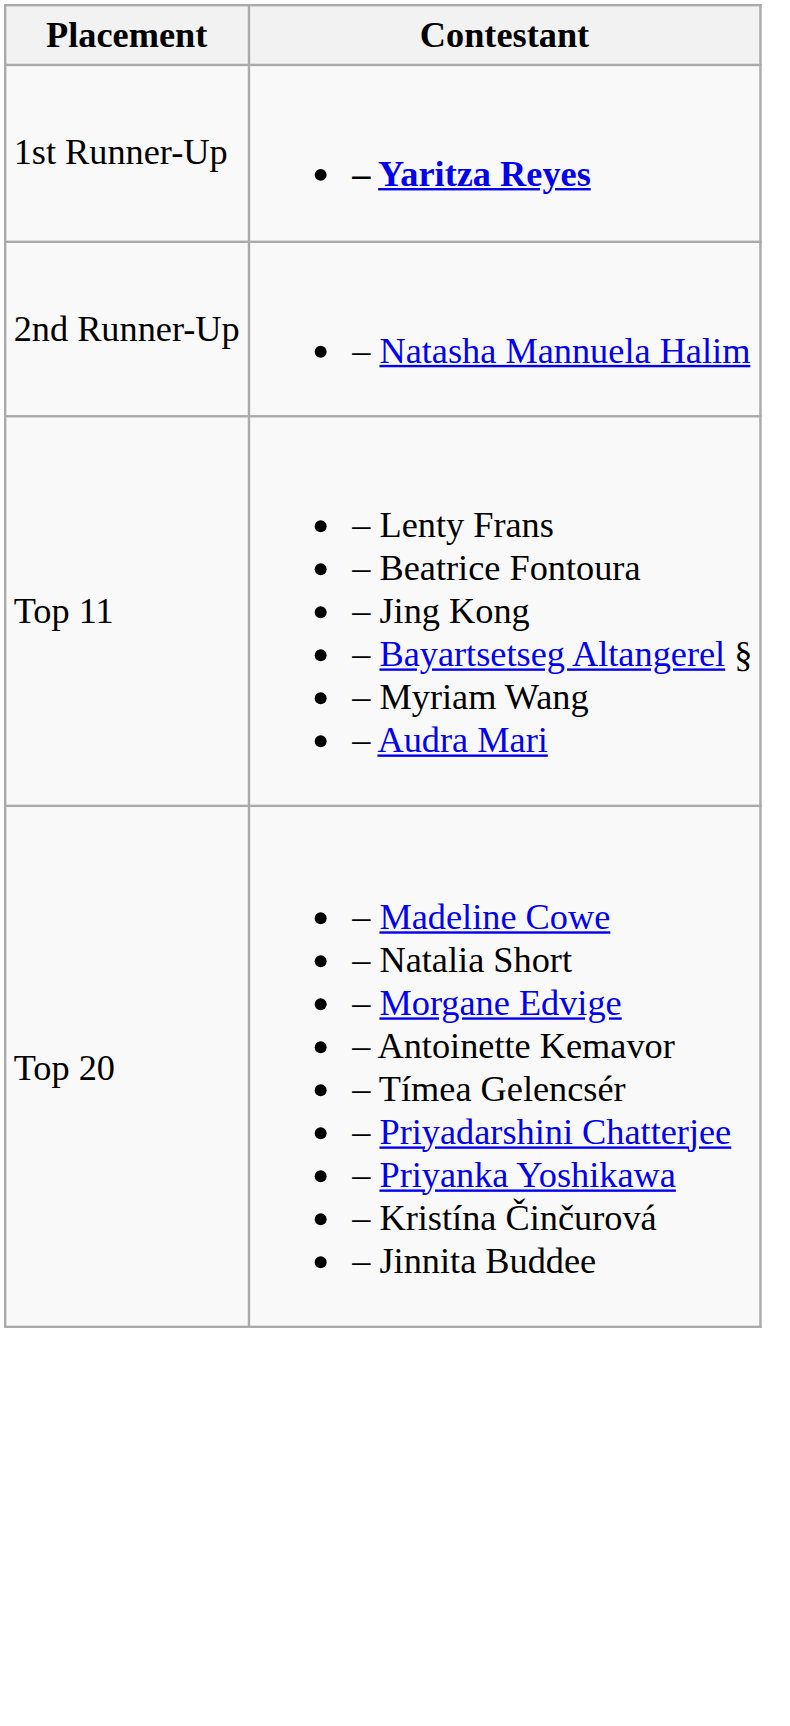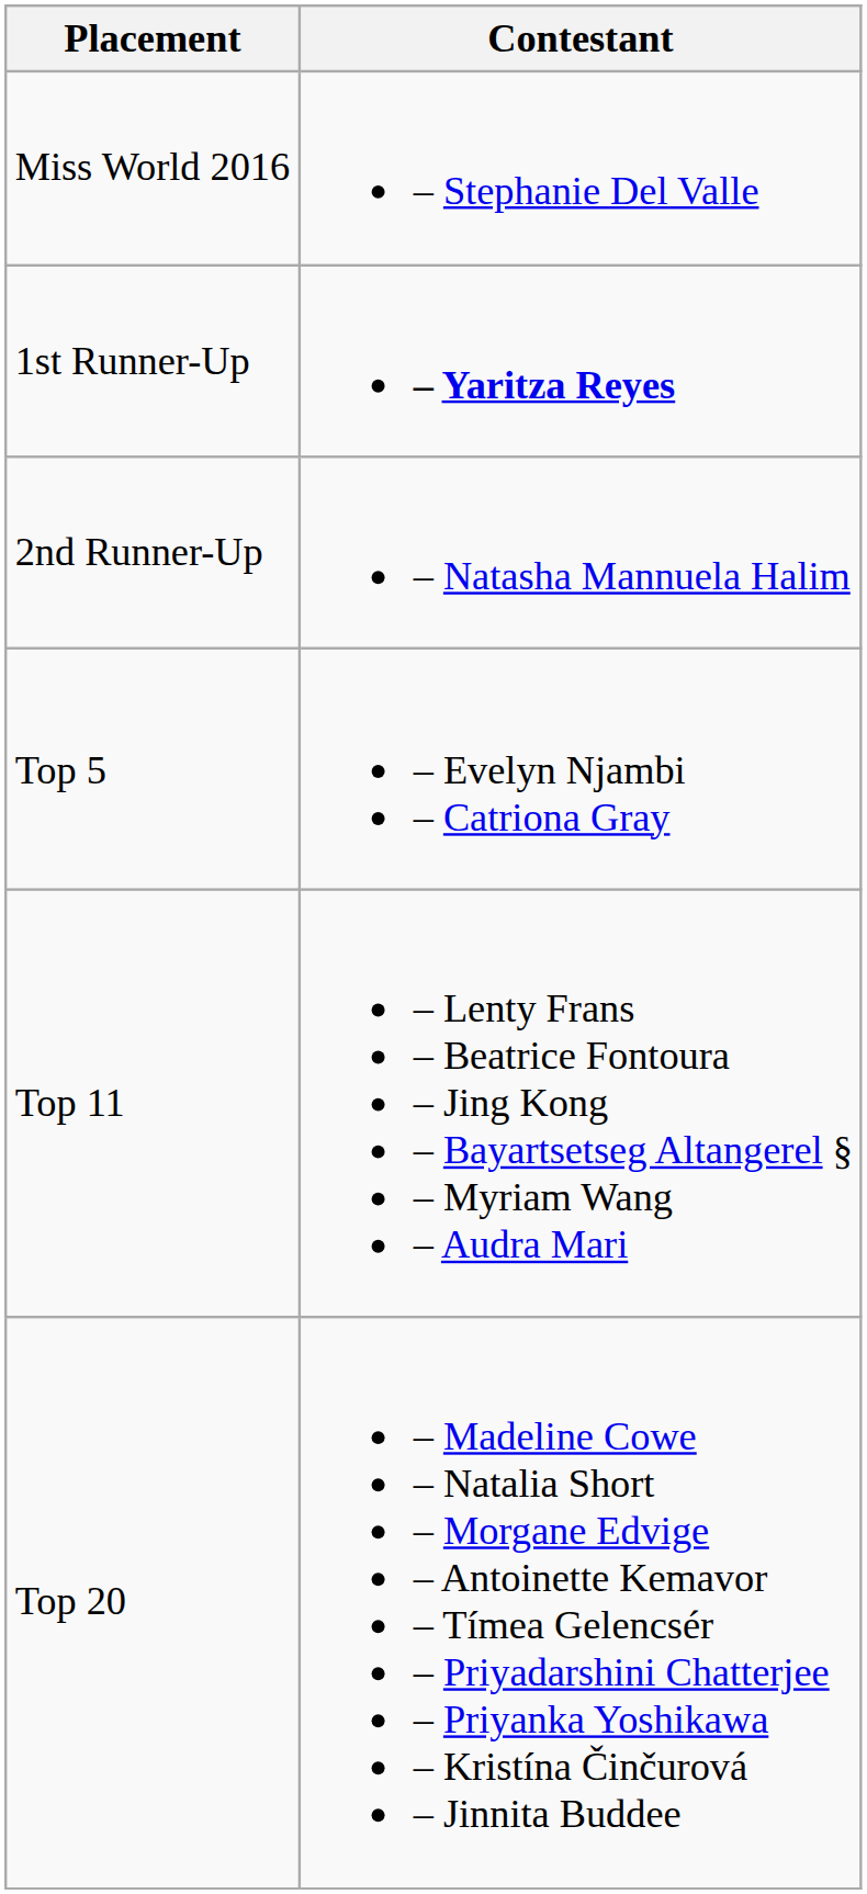 <table class="wikitable sortable" style="font-size:95%;">
 <tr>
 <th>Placement</th>
 <th>Contestant</th>
+</tr>
+<tr>
+<td>Miss World 2016</td>
+<td><br><ul><li> – <a href='#'>Stephanie Del Valle</a></li></ul></td>
 </tr>
 <tr>
 <td>1st Runner-Up</td>
 <td><strong><br><ul><li> – <a href='#'>Yaritza Reyes</a></li></ul></strong></td>
 </tr>
 <tr>
 <td>2nd Runner-Up</td>
 <td><br><ul><li> – <a href='#'>Natasha Mannuela Halim</a></li></ul></td>
 </tr>
 <tr>
+<td>Top 5</td>
+<td><br><ul><li> – Evelyn Njambi</li><li> – <a href='#'>Catriona Gray</a></li></ul></td>
+</tr>
+<tr>
 <td>Top 11</td>
 <td><br><ul><li> – Lenty Frans</li><li> – Beatrice Fontoura</li><li> – Jing Kong</li><li> – <a href='#'>Bayartsetseg Altangerel</a> §</li><li> – Myriam Wang</li><li> – <a href='#'>Audra Mari</a></li></ul></td>
 </tr>
 <tr>
 <td>Top 20</td>
 <td><br><ul><li> – <a href='#'>Madeline Cowe</a></li><li> – Natalia Short</li><li> – <a href='#'>Morgane Edvige</a></li><li> – Antoinette Kemavor</li><li> – Tímea Gelencsér</li><li> – <a href='#'>Priyadarshini Chatterjee</a></li><li> – <a href='#'>Priyanka Yoshikawa</a></li><li> – Kristína Činčurová</li><li> – Jinnita Buddee</li></ul></td>
 </tr>
 </table>
